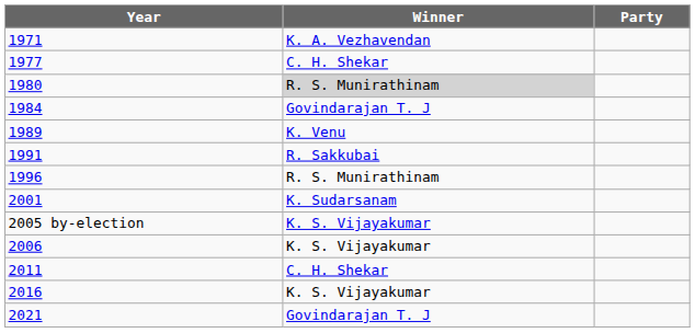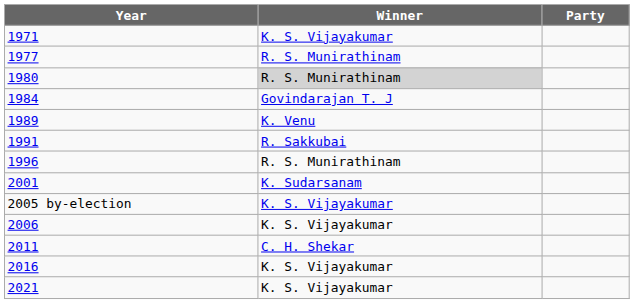 <table class="wikitable" width="50%">
 <tr>
 <th style="background-color:#666666; color:white">Year</th>
 <th style="background-color:#666666; color:white">Winner</th>
 <th style="background-color:#666666; color:white" colspan="2">Party</th>
 </tr>
 <tr>
 <td><a href='#'>1971</a></td>
-<td><a href='#'>K. A. Vezhavendan</a></td>
+<td><a href='#'>K. S. Vijayakumar</a></td>
 <td></td>
 </tr>
 <tr>
 <td><a href='#'>1977</a></td>
-<td><a href='#'>C. H. Shekar</a></td>
+<td><a href='#'>R. S. Munirathinam</a></td>
 <td></td>
 </tr>
 <tr>
 <td><a href='#'>1980</a></td>
 <td style="background: lightgrey;">R. S. Munirathinam</td>
 <td></td>
 </tr>
 <tr>
 <td><a href='#'>1984</a></td>
 <td><a href='#'>Govindarajan T. J</a></td>
 <td></td>
 </tr>
 <tr>
 <td><a href='#'>1989</a></td>
 <td><a href='#'>K. Venu</a></td>
 <td></td>
 </tr>
 <tr>
 <td><a href='#'>1991</a></td>
 <td><a href='#'>R. Sakkubai</a></td>
 <td></td>
 </tr>
 <tr>
 <td><a href='#'>1996</a></td>
 <td>R. S. Munirathinam</td>
 <td></td>
 </tr>
 <tr>
 <td><a href='#'>2001</a></td>
 <td><a href='#'>K. Sudarsanam</a></td>
 <td></td>
 </tr>
 <tr>
 <td>2005 by-election</td>
 <td><a href='#'>K. S. Vijayakumar</a></td>
 <td></td>
 </tr>
 <tr>
 <td><a href='#'>2006</a></td>
 <td>K. S. Vijayakumar</td>
 <td></td>
 </tr>
 <tr>
 <td><a href='#'>2011</a></td>
 <td><a href='#'>C. H. Shekar</a></td>
 <td></td>
 </tr>
 <tr>
 <td><a href='#'>2016</a></td>
 <td>K. S. Vijayakumar</td>
 <td></td>
 </tr>
 <tr>
 <td><a href='#'>2021</a></td>
-<td><a href='#'>Govindarajan T. J</a></td>
+<td>K. S. Vijayakumar</td>
 <td></td>
 </tr>
 </table>
